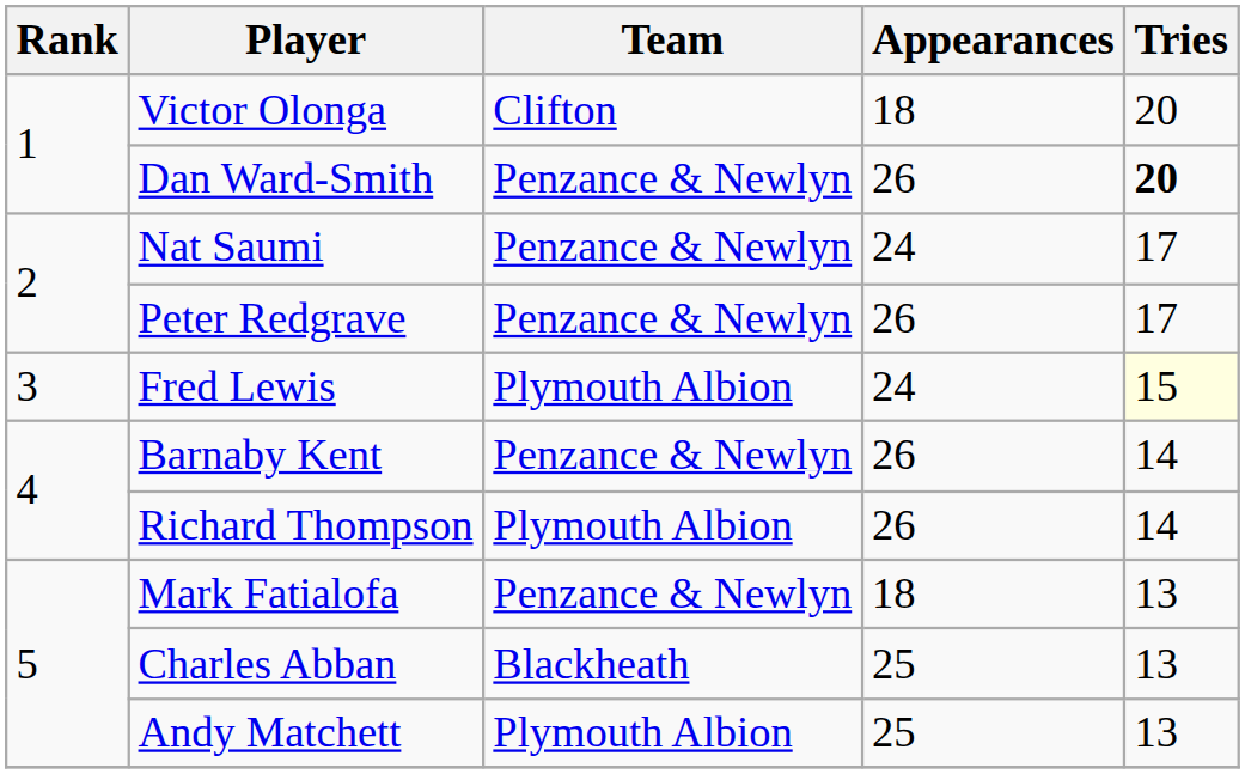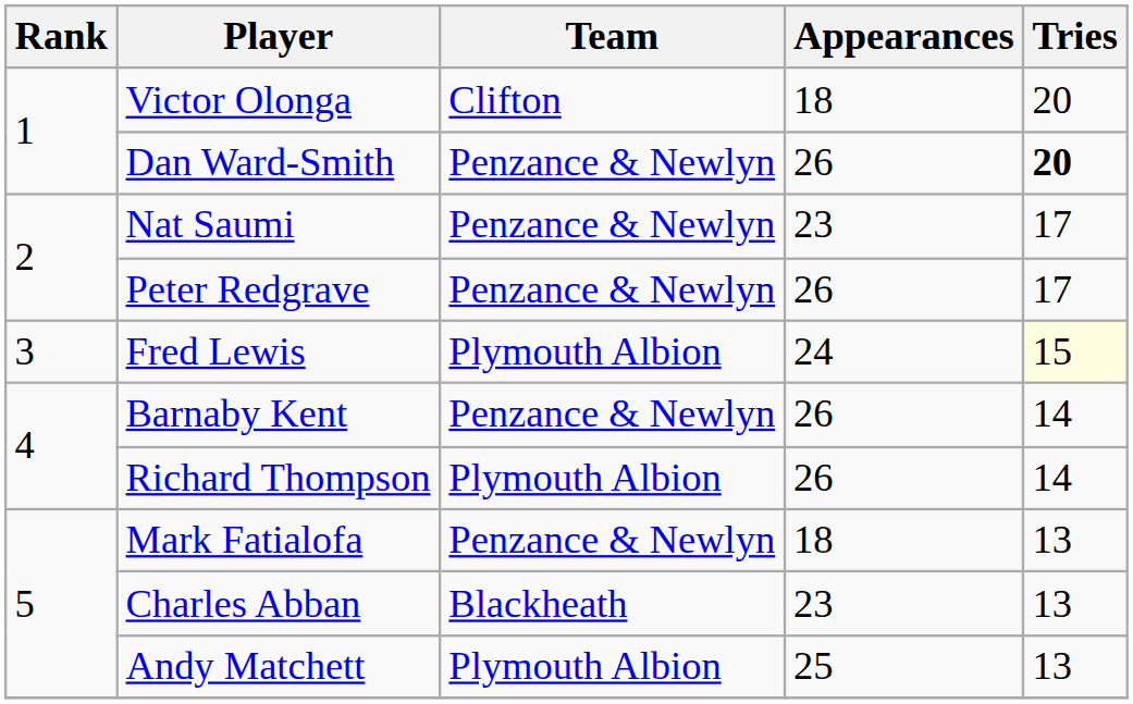 <table class="wikitable">
 <tr>
 <th>Rank</th>
 <th>Player</th>
 <th>Team</th>
 <th>Appearances</th>
 <th>Tries</th>
 </tr>
 <tr>
 <td rowspan=2>1</td>
 <td> <a href='#'>Victor Olonga</a></td>
 <td><a href='#'>Clifton</a></td>
 <td>18</td>
 <td>20</td>
 </tr>
 <tr>
 <td> <a href='#'>Dan Ward-Smith</a></td>
 <td><a href='#'>Penzance & Newlyn</a></td>
 <td>26</td>
 <td><strong>20</strong></td>
 </tr>
 <tr>
 <td rowspan=2>2</td>
 <td> <a href='#'>Nat Saumi</a></td>
 <td><a href='#'>Penzance & Newlyn</a></td>
-<td>24</td>
+<td>23</td>
 <td>17</td>
 </tr>
 <tr>
 <td> <a href='#'>Peter Redgrave</a></td>
 <td><a href='#'>Penzance & Newlyn</a></td>
 <td>26</td>
 <td>17</td>
 </tr>
 <tr>
 <td>3</td>
 <td> <a href='#'>Fred Lewis</a></td>
 <td><a href='#'>Plymouth Albion</a></td>
 <td>24</td>
 <td style="background: lightyellow;">15</td>
 </tr>
 <tr>
 <td rowspan=2>4</td>
 <td> <a href='#'>Barnaby Kent</a></td>
 <td><a href='#'>Penzance & Newlyn</a></td>
 <td>26</td>
 <td>14</td>
 </tr>
 <tr>
 <td> <a href='#'>Richard Thompson</a></td>
 <td><a href='#'>Plymouth Albion</a></td>
 <td>26</td>
 <td>14</td>
 </tr>
 <tr>
 <td rowspan=3>5</td>
 <td> <a href='#'>Mark Fatialofa</a></td>
 <td><a href='#'>Penzance & Newlyn</a></td>
 <td>18</td>
 <td>13</td>
 </tr>
 <tr>
 <td> <a href='#'>Charles Abban</a></td>
 <td><a href='#'>Blackheath</a></td>
-<td>25</td>
+<td>23</td>
 <td>13</td>
 </tr>
 <tr>
 <td> <a href='#'>Andy Matchett</a></td>
 <td><a href='#'>Plymouth Albion</a></td>
 <td>25</td>
 <td>13</td>
 </tr>
 <tr>
 </tr>
 </table>
